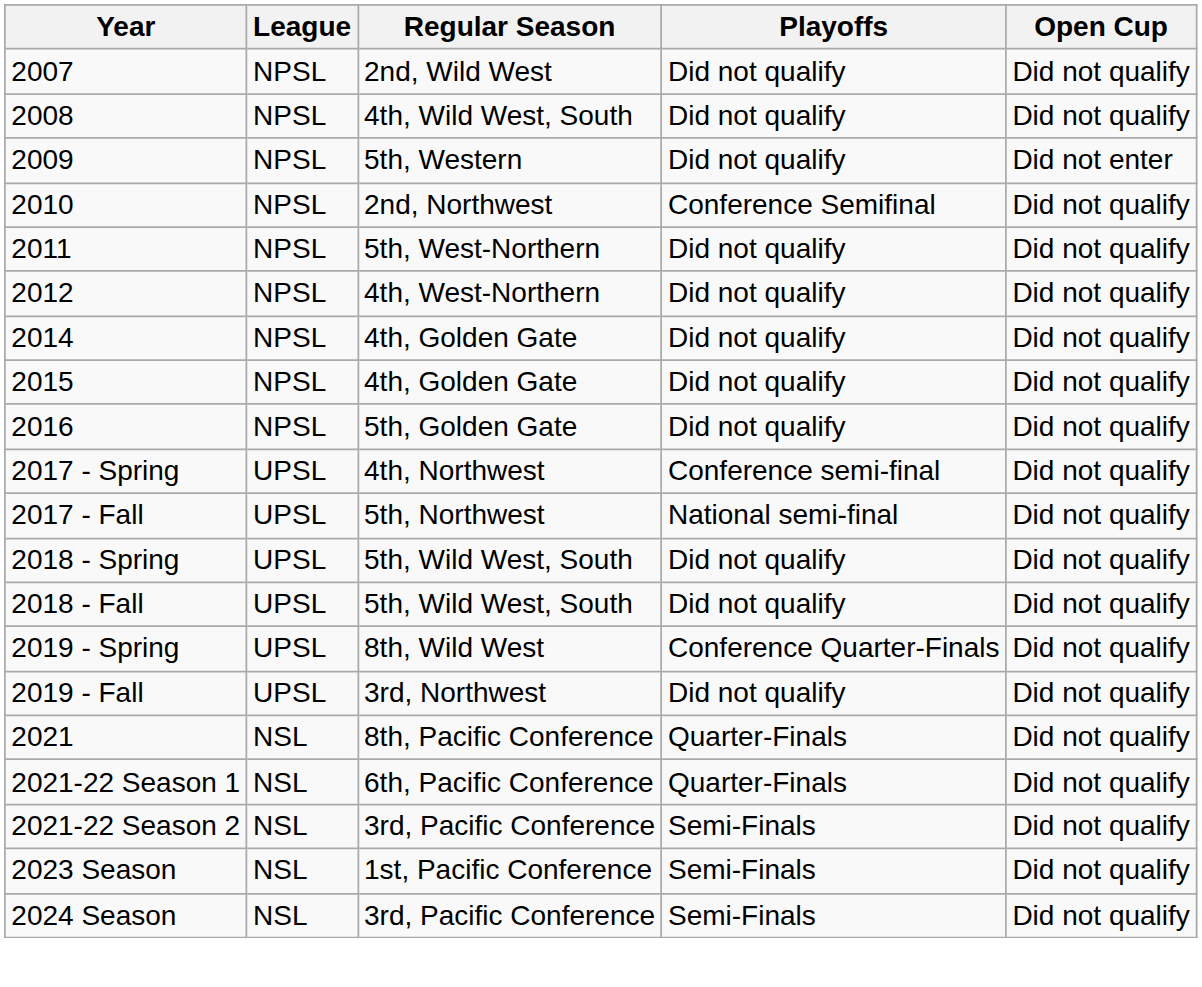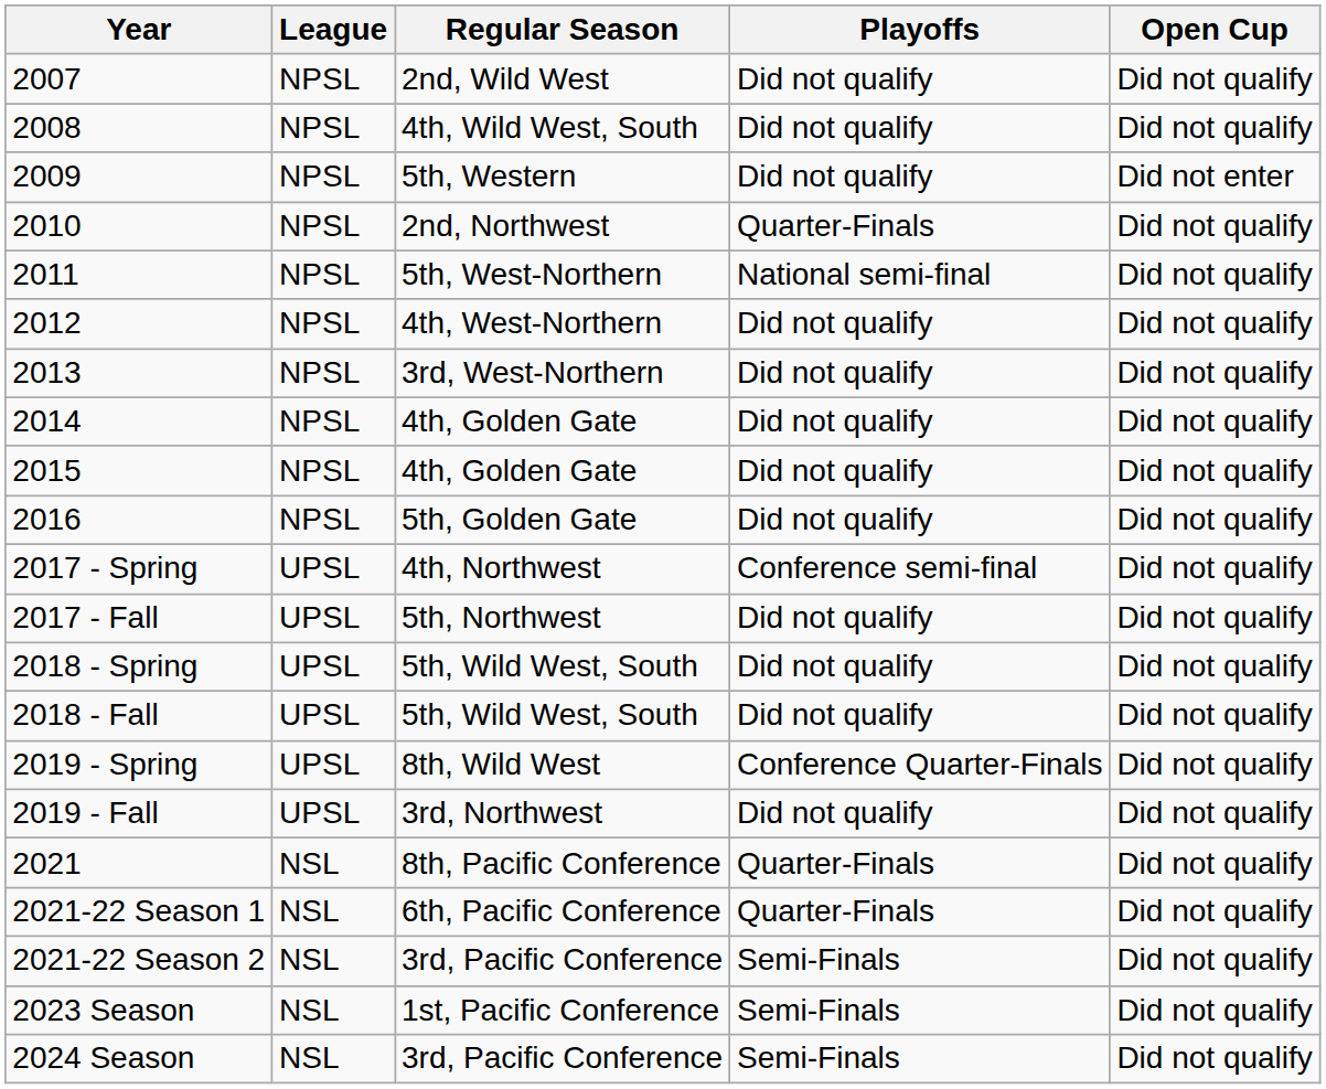 <table class="wikitable">
 <tr>
 <th>Year</th>
 <th>League</th>
 <th>Regular Season</th>
 <th>Playoffs</th>
 <th>Open Cup</th>
 </tr>
 <tr>
 <td>2007</td>
 <td>NPSL</td>
 <td>2nd, Wild West</td>
 <td>Did not qualify</td>
 <td>Did not qualify</td>
 </tr>
 <tr>
 <td>2008</td>
 <td>NPSL</td>
 <td>4th, Wild West, South</td>
 <td>Did not qualify</td>
 <td>Did not qualify</td>
 </tr>
 <tr>
 <td>2009</td>
 <td>NPSL</td>
 <td>5th, Western</td>
 <td>Did not qualify</td>
 <td>Did not enter</td>
 </tr>
 <tr>
 <td>2010</td>
 <td>NPSL</td>
 <td>2nd, Northwest</td>
-<td>Conference Semifinal</td>
+<td>Quarter-Finals</td>
 <td>Did not qualify</td>
 </tr>
 <tr>
 <td>2011</td>
 <td>NPSL</td>
 <td>5th, West-Northern</td>
-<td>Did not qualify</td>
+<td>National semi-final</td>
 <td>Did not qualify</td>
 </tr>
 <tr>
 <td>2012</td>
 <td>NPSL</td>
 <td>4th, West-Northern</td>
+<td>Did not qualify</td>
+<td>Did not qualify</td>
+</tr>
+<tr>
+<td>2013</td>
+<td>NPSL</td>
+<td>3rd, West-Northern</td>
 <td>Did not qualify</td>
 <td>Did not qualify</td>
 </tr>
 <tr>
 <td>2014</td>
 <td>NPSL</td>
 <td>4th, Golden Gate</td>
 <td>Did not qualify</td>
 <td>Did not qualify</td>
 </tr>
 <tr>
 <td>2015</td>
 <td>NPSL</td>
 <td>4th, Golden Gate</td>
 <td>Did not qualify</td>
 <td>Did not qualify</td>
 </tr>
 <tr>
 <td>2016</td>
 <td>NPSL</td>
 <td>5th, Golden Gate</td>
 <td>Did not qualify</td>
 <td>Did not qualify</td>
 </tr>
 <tr>
 <td>2017 - Spring</td>
 <td>UPSL</td>
 <td>4th, Northwest</td>
 <td>Conference semi-final</td>
 <td>Did not qualify</td>
 </tr>
 <tr>
 <td>2017 - Fall</td>
 <td>UPSL</td>
 <td>5th, Northwest</td>
-<td>National semi-final</td>
+<td>Did not qualify</td>
 <td>Did not qualify</td>
 </tr>
 <tr>
 <td>2018 - Spring</td>
 <td>UPSL</td>
 <td>5th, Wild West, South</td>
 <td>Did not qualify</td>
 <td>Did not qualify</td>
 </tr>
 <tr>
 <td>2018 - Fall</td>
 <td>UPSL</td>
 <td>5th, Wild West, South</td>
 <td>Did not qualify</td>
 <td>Did not qualify</td>
 </tr>
 <tr>
 <td>2019 - Spring</td>
 <td>UPSL</td>
 <td>8th, Wild West</td>
 <td>Conference Quarter-Finals</td>
 <td>Did not qualify</td>
 </tr>
 <tr>
 <td>2019 - Fall</td>
 <td>UPSL</td>
 <td>3rd, Northwest</td>
 <td>Did not qualify</td>
 <td>Did not qualify</td>
 </tr>
 <tr>
 <td>2021</td>
 <td>NSL</td>
 <td>8th, Pacific Conference</td>
 <td>Quarter-Finals</td>
 <td>Did not qualify</td>
 </tr>
 <tr>
 <td>2021-22 Season 1</td>
 <td>NSL</td>
 <td>6th, Pacific Conference</td>
 <td>Quarter-Finals</td>
 <td>Did not qualify</td>
 </tr>
 <tr>
 <td>2021-22 Season 2</td>
 <td>NSL</td>
 <td>3rd, Pacific Conference</td>
 <td>Semi-Finals</td>
 <td>Did not qualify</td>
 </tr>
 <tr>
 <td>2023 Season</td>
 <td>NSL</td>
 <td>1st, Pacific Conference</td>
 <td>Semi-Finals</td>
 <td>Did not qualify</td>
 </tr>
 <tr>
 <td>2024 Season</td>
 <td>NSL</td>
 <td>3rd, Pacific Conference</td>
 <td>Semi-Finals</td>
 <td>Did not qualify</td>
 </tr>
 </table>
